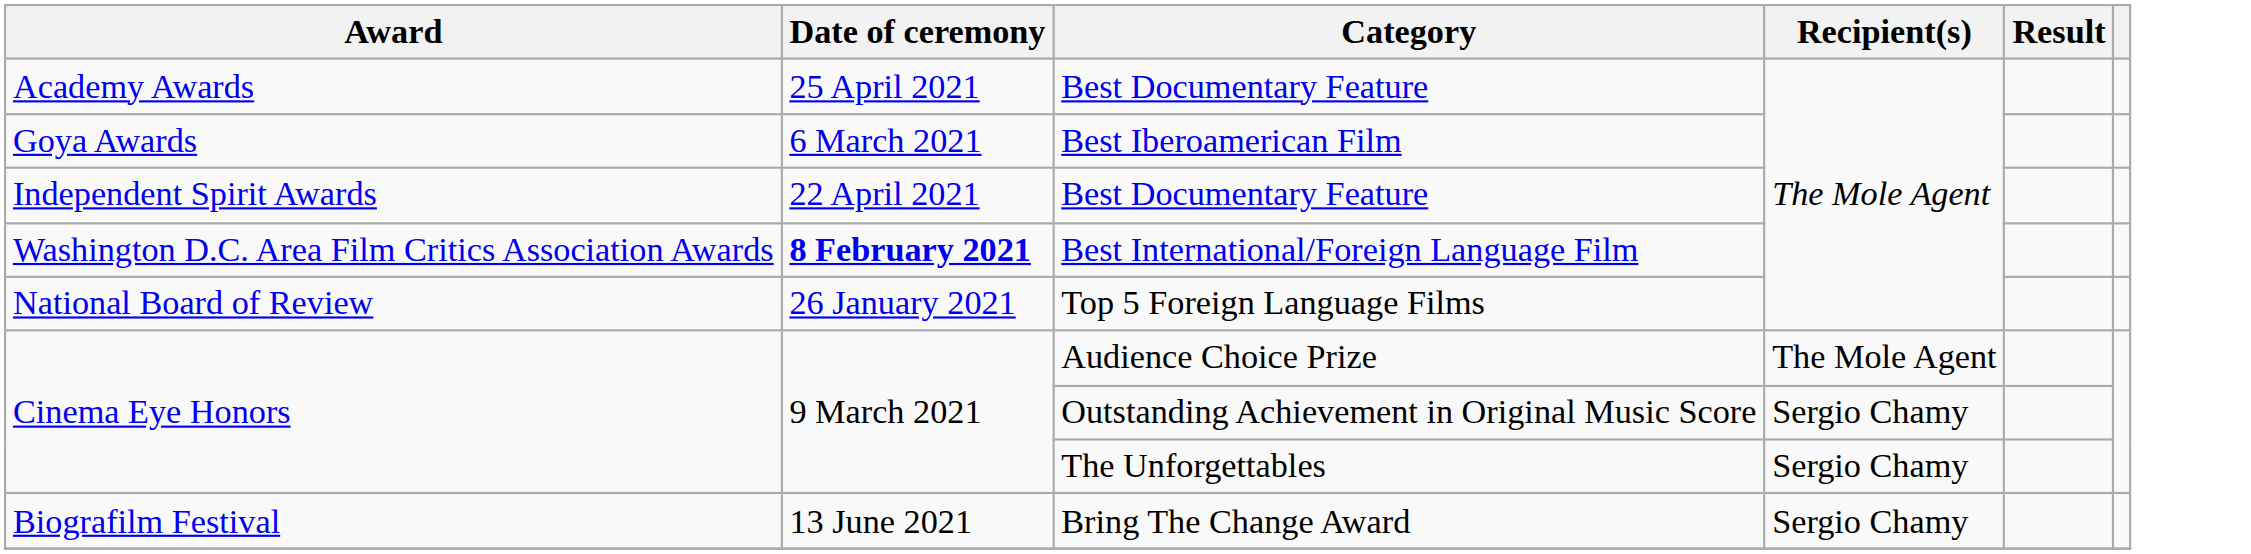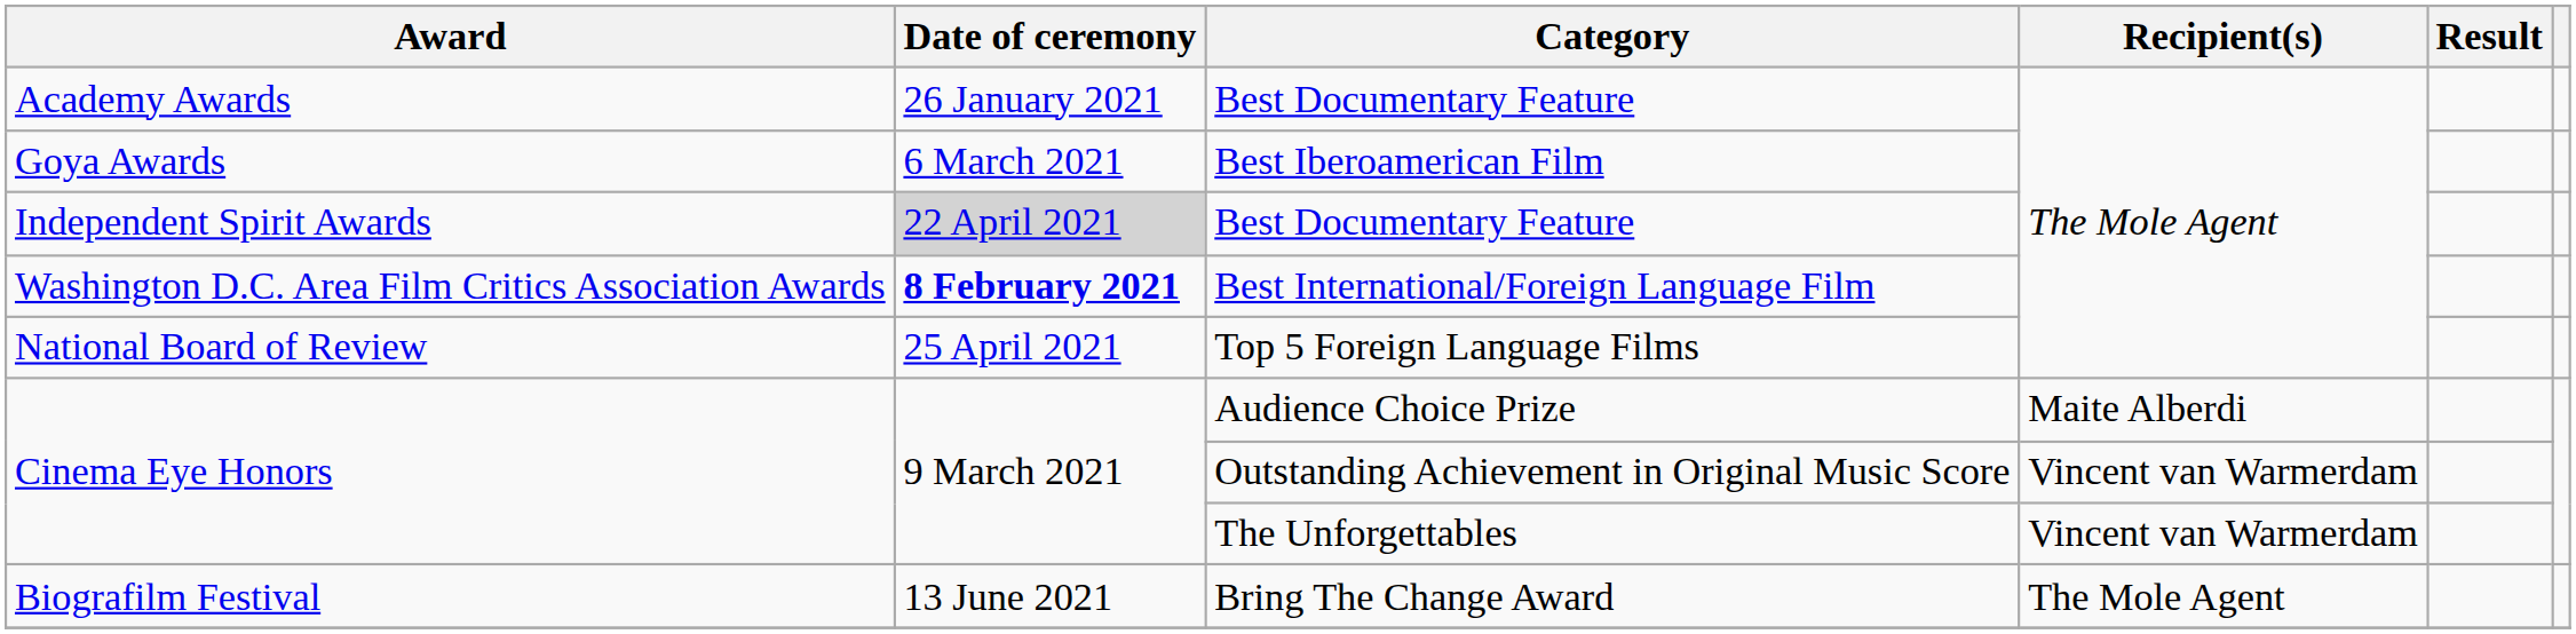 <table class="wikitable sortable plainrowheaders">
 <tr>
 <th>Award</th>
 <th>Date of ceremony</th>
 <th>Category</th>
 <th>Recipient(s)</th>
 <th>Result</th>
 <th></th>
 </tr>
 <tr>
 <td><a href='#'>Academy Awards</a></td>
-<td><a href='#'>25 April 2021</a></td>
+<td><a href='#'>26 January 2021</a></td>
 <td><a href='#'>Best Documentary Feature</a></td>
 <td rowspan="5"><em>The Mole Agent</em></td>
 <td></td>
 <td></td>
 </tr>
 <tr>
 <td><a href='#'>Goya Awards</a></td>
 <td><a href='#'>6 March 2021</a></td>
 <td><a href='#'>Best Iberoamerican Film</a></td>
 <td></td>
 <td></td>
 </tr>
 <tr>
 <td><a href='#'>Independent Spirit Awards</a></td>
-<td><a href='#'>22 April 2021</a></td>
+<td style="background: lightgrey;"><a href='#'>22 April 2021</a></td>
 <td><a href='#'>Best Documentary Feature</a></td>
 <td></td>
 <td></td>
 </tr>
 <tr>
 <td><a href='#'>Washington D.C. Area Film Critics Association Awards</a></td>
 <td><strong><a href='#'>8 February 2021</a></strong></td>
 <td><a href='#'>Best International/Foreign Language Film</a></td>
 <td></td>
 <td></td>
 </tr>
 <tr>
 <td><a href='#'>National Board of Review</a></td>
-<td><a href='#'>26 January 2021</a></td>
+<td><a href='#'>25 April 2021</a></td>
 <td>Top 5 Foreign Language Films</td>
 <td></td>
 <td></td>
 </tr>
 <tr>
 <td rowspan="3"><a href='#'>Cinema Eye Honors</a></td>
 <td rowspan="3">9 March 2021</td>
 <td>Audience Choice Prize</td>
-<td>The Mole Agent</td>
+<td>Maite Alberdi</td>
 <td></td>
 <td rowspan="3"></td>
 </tr>
 <tr>
 <td>Outstanding Achievement in Original Music Score</td>
-<td>Sergio Chamy</td>
+<td>Vincent van Warmerdam</td>
 <td></td>
 </tr>
 <tr>
 <td>The Unforgettables</td>
-<td>Sergio Chamy</td>
+<td>Vincent van Warmerdam</td>
 <td></td>
 </tr>
 <tr>
 <td><a href='#'>Biografilm Festival</a></td>
 <td>13 June 2021</td>
 <td>Bring The Change Award</td>
-<td>Sergio Chamy</td>
+<td>The Mole Agent</td>
 <td></td>
 <td></td>
 </tr>
 <tr>
 </tr>
 </table>
